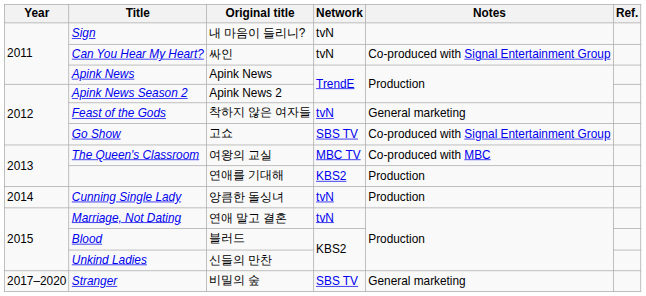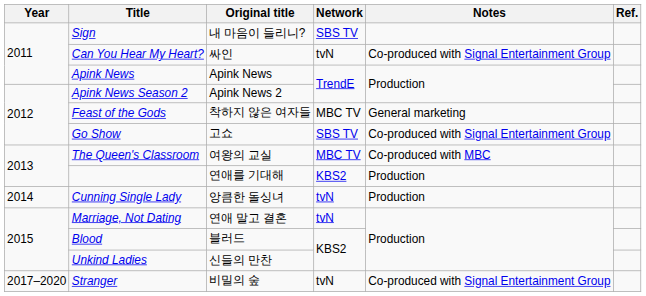 <table class="wikitable">
 <tr>
 <th>Year</th>
 <th>Title</th>
 <th>Original title</th>
 <th>Network</th>
 <th>Notes</th>
 <th>Ref.</th>
 </tr>
 <tr>
 <td rowspan="3">2011</td>
 <td><em><a href='#'>Sign</a></em></td>
 <td>내 마음이 들리니?</td>
-<td>tvN</td>
+<td><a href='#'>SBS TV</a></td>
 <td></td>
 <td></td>
 </tr>
 <tr>
 <td><em><a href='#'>Can You Hear My Heart?</a></em></td>
 <td>싸인</td>
 <td>tvN</td>
 <td>Co-produced with <a href='#'>Signal Entertainment Group</a></td>
 <td></td>
 </tr>
 <tr>
 <td><em><a href='#'>Apink News</a></em></td>
 <td>Apink News</td>
 <td rowspan="2"><a href='#'>TrendE</a></td>
 <td rowspan="2">Production</td>
 <td></td>
 </tr>
 <tr>
 <td rowspan="3">2012</td>
 <td><em><a href='#'>Apink News Season 2</a></em></td>
 <td>Apink News 2</td>
 <td></td>
 </tr>
 <tr>
 <td><em><a href='#'>Feast of the Gods</a></em></td>
 <td>착하지 않은 여자들</td>
-<td><a href='#'>tvN</a></td>
+<td>MBC TV</td>
 <td>General marketing</td>
 <td></td>
 </tr>
 <tr>
 <td><em><a href='#'>Go Show</a></em></td>
 <td>고쇼</td>
 <td><a href='#'>SBS TV</a></td>
 <td>Co-produced with <a href='#'>Signal Entertainment Group</a></td>
 <td></td>
 </tr>
 <tr>
 <td rowspan="2">2013</td>
 <td><em><a href='#'>The Queen's Classroom</a></em></td>
 <td>여왕의 교실</td>
 <td><a href='#'>MBC TV</a></td>
 <td>Co-produced with <a href='#'>MBC</a></td>
 <td></td>
 </tr>
 <tr>
 <td><em></em></td>
 <td>연애를 기대해</td>
 <td><a href='#'>KBS2</a></td>
 <td>Production</td>
 <td></td>
 </tr>
 <tr>
 <td>2014</td>
 <td><em><a href='#'>Cunning Single Lady</a></em></td>
 <td>앙큼한 돌싱녀</td>
 <td><a href='#'>tvN</a></td>
 <td>Production</td>
 <td></td>
 </tr>
 <tr>
 <td rowspan="3">2015</td>
 <td><em><a href='#'>Marriage, Not Dating</a></em></td>
 <td>연애 말고 결혼</td>
 <td><a href='#'>tvN</a></td>
 <td rowspan="3">Production</td>
 <td></td>
 </tr>
 <tr>
 <td><em><a href='#'>Blood</a></em></td>
 <td>블러드</td>
 <td rowspan="2">KBS2</td>
 <td></td>
 </tr>
 <tr>
 <td><em><a href='#'>Unkind Ladies</a></em></td>
 <td>신들의 만찬</td>
 <td></td>
 </tr>
 <tr>
 <td>2017–2020</td>
 <td><em><a href='#'>Stranger</a></em></td>
 <td>비밀의 숲</td>
-<td><a href='#'>SBS TV</a></td>
-<td>General marketing</td>
+<td>tvN</td>
+<td>Co-produced with <a href='#'>Signal Entertainment Group</a></td>
 <td></td>
 </tr>
 </table>
